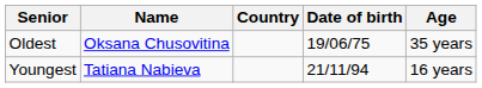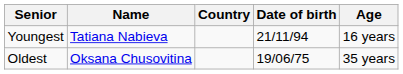 <table class="wikitable">
 <tr>
 <th>Senior</th>
 <th>Name</th>
 <th>Country</th>
 <th>Date of birth</th>
 <th>Age</th>
 </tr>
 <tr>
+<td>Youngest</td>
+<td><a href='#'>Tatiana Nabieva</a></td>
+<td></td>
+<td>21/11/94</td>
+<td>16 years</td>
+</tr>
+<tr>
 <td>Oldest</td>
 <td><a href='#'>Oksana Chusovitina</a></td>
 <td></td>
 <td>19/06/75</td>
 <td>35 years</td>
 </tr>
-<tr>
-<td>Youngest</td>
-<td><a href='#'>Tatiana Nabieva</a></td>
-<td></td>
-<td>21/11/94</td>
-<td>16 years</td>
-</tr>
 </table>
